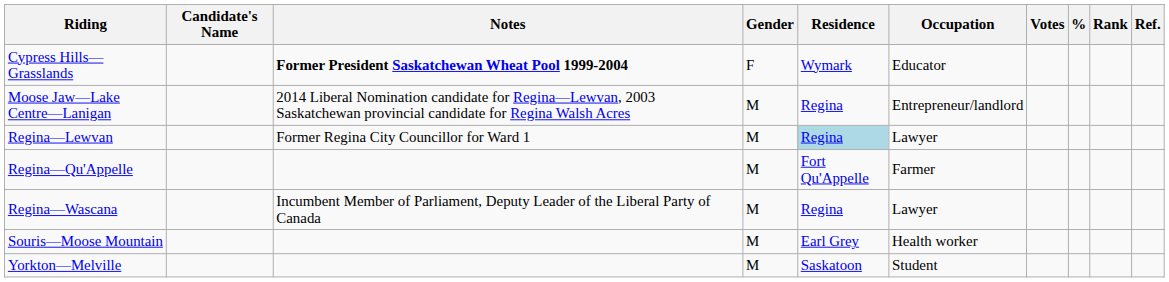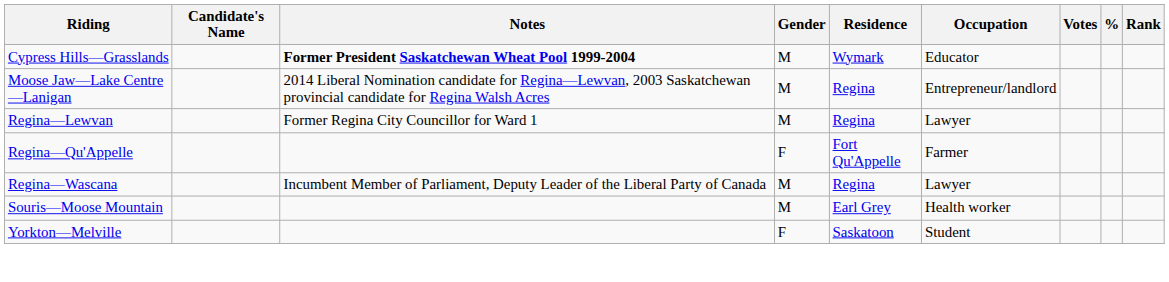 <table class="wikitable sortable">
 <tr>
 <th>Riding</th>
 <th>Candidate's Name</th>
 <th>Notes</th>
 <th>Gender</th>
 <th>Residence</th>
 <th>Occupation</th>
 <th>Votes</th>
 <th>%</th>
 <th>Rank</th>
-<th>Ref.</th>
 </tr>
 <tr>
 <td><a href='#'>Cypress Hills—Grasslands</a></td>
 <td></td>
 <td><strong>Former President <a href='#'>Saskatchewan Wheat Pool</a> 1999-2004</strong></td>
-<td>F</td>
+<td>M</td>
 <td><a href='#'>Wymark</a></td>
 <td>Educator</td>
-<td></td>
 <td></td>
 <td></td>
 <td></td>
 </tr>
 <tr>
 <td><a href='#'>Moose Jaw—Lake Centre—Lanigan</a></td>
 <td></td>
 <td>2014 Liberal Nomination candidate for <a href='#'>Regina—Lewvan</a>,  2003 Saskatchewan provincial candidate for <a href='#'>Regina Walsh Acres</a></td>
 <td>M</td>
 <td><a href='#'>Regina</a></td>
 <td>Entrepreneur/landlord</td>
 <td></td>
 <td></td>
 <td></td>
-<td></td>
 </tr>
 <tr>
 <td><a href='#'>Regina—Lewvan</a></td>
 <td></td>
 <td>Former Regina City Councillor for Ward 1</td>
 <td>M</td>
-<td style="background: lightblue;"><a href='#'>Regina</a></td>
+<td><a href='#'>Regina</a></td>
 <td>Lawyer</td>
-<td></td>
 <td></td>
 <td></td>
 <td></td>
 </tr>
 <tr>
 <td><a href='#'>Regina—Qu'Appelle</a></td>
 <td></td>
 <td></td>
-<td>M</td>
+<td>F</td>
 <td><a href='#'>Fort Qu'Appelle</a></td>
 <td>Farmer</td>
-<td></td>
 <td></td>
 <td></td>
 <td></td>
 </tr>
 <tr>
 <td><a href='#'>Regina—Wascana</a></td>
 <td></td>
 <td>Incumbent Member of Parliament, Deputy Leader of the Liberal Party of Canada</td>
 <td>M</td>
 <td><a href='#'>Regina</a></td>
 <td>Lawyer</td>
 <td></td>
 <td></td>
 <td></td>
-<td></td>
 </tr>
 <tr>
 <td><a href='#'>Souris—Moose Mountain</a></td>
 <td></td>
 <td></td>
 <td>M</td>
 <td><a href='#'>Earl Grey</a></td>
 <td>Health worker</td>
 <td></td>
 <td></td>
 <td></td>
-<td></td>
 </tr>
 <tr>
 <td><a href='#'>Yorkton—Melville</a></td>
 <td></td>
 <td></td>
-<td>M</td>
+<td>F</td>
 <td><a href='#'>Saskatoon</a></td>
 <td>Student</td>
 <td></td>
 <td></td>
 <td></td>
-<td></td>
 </tr>
 </table>
